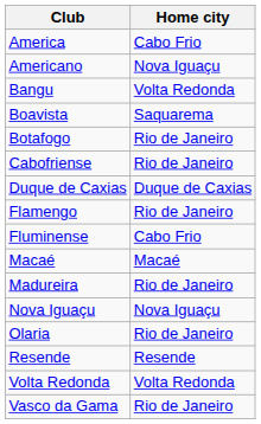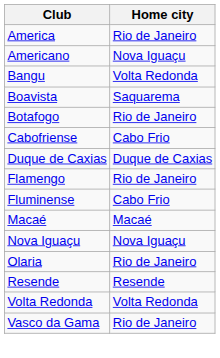 <table class="wikitable sortable">
 <tr>
 <th>Club</th>
 <th>Home city</th>
 </tr>
 <tr>
 <td><a href='#'>America</a></td>
-<td><a href='#'>Cabo Frio</a></td>
+<td><a href='#'>Rio de Janeiro</a></td>
 </tr>
 <tr>
 <td><a href='#'>Americano</a></td>
 <td><a href='#'>Nova Iguaçu</a></td>
 </tr>
 <tr>
 <td><a href='#'>Bangu</a></td>
 <td><a href='#'>Volta Redonda</a></td>
 </tr>
 <tr>
 <td><a href='#'>Boavista</a></td>
 <td><a href='#'>Saquarema</a></td>
 </tr>
 <tr>
 <td><a href='#'>Botafogo</a></td>
 <td><a href='#'>Rio de Janeiro</a></td>
 </tr>
 <tr>
 <td><a href='#'>Cabofriense</a></td>
-<td><a href='#'>Rio de Janeiro</a></td>
+<td><a href='#'>Cabo Frio</a></td>
 </tr>
 <tr>
 <td><a href='#'>Duque de Caxias</a></td>
 <td><a href='#'>Duque de Caxias</a></td>
 </tr>
 <tr>
 <td><a href='#'>Flamengo</a></td>
 <td><a href='#'>Rio de Janeiro</a></td>
 </tr>
 <tr>
 <td><a href='#'>Fluminense</a></td>
 <td><a href='#'>Cabo Frio</a></td>
 </tr>
 <tr>
 <td><a href='#'>Macaé</a></td>
 <td><a href='#'>Macaé</a></td>
-</tr>
-<tr>
-<td><a href='#'>Madureira</a></td>
-<td><a href='#'>Rio de Janeiro</a></td>
 </tr>
 <tr>
 <td><a href='#'>Nova Iguaçu</a></td>
 <td><a href='#'>Nova Iguaçu</a></td>
 </tr>
 <tr>
 <td><a href='#'>Olaria</a></td>
 <td><a href='#'>Rio de Janeiro</a></td>
 </tr>
 <tr>
 <td><a href='#'>Resende</a></td>
 <td><a href='#'>Resende</a></td>
 </tr>
 <tr>
 <td><a href='#'>Volta Redonda</a></td>
 <td><a href='#'>Volta Redonda</a></td>
 </tr>
 <tr>
 <td><a href='#'>Vasco da Gama</a></td>
 <td><a href='#'>Rio de Janeiro</a></td>
 </tr>
 </table>
